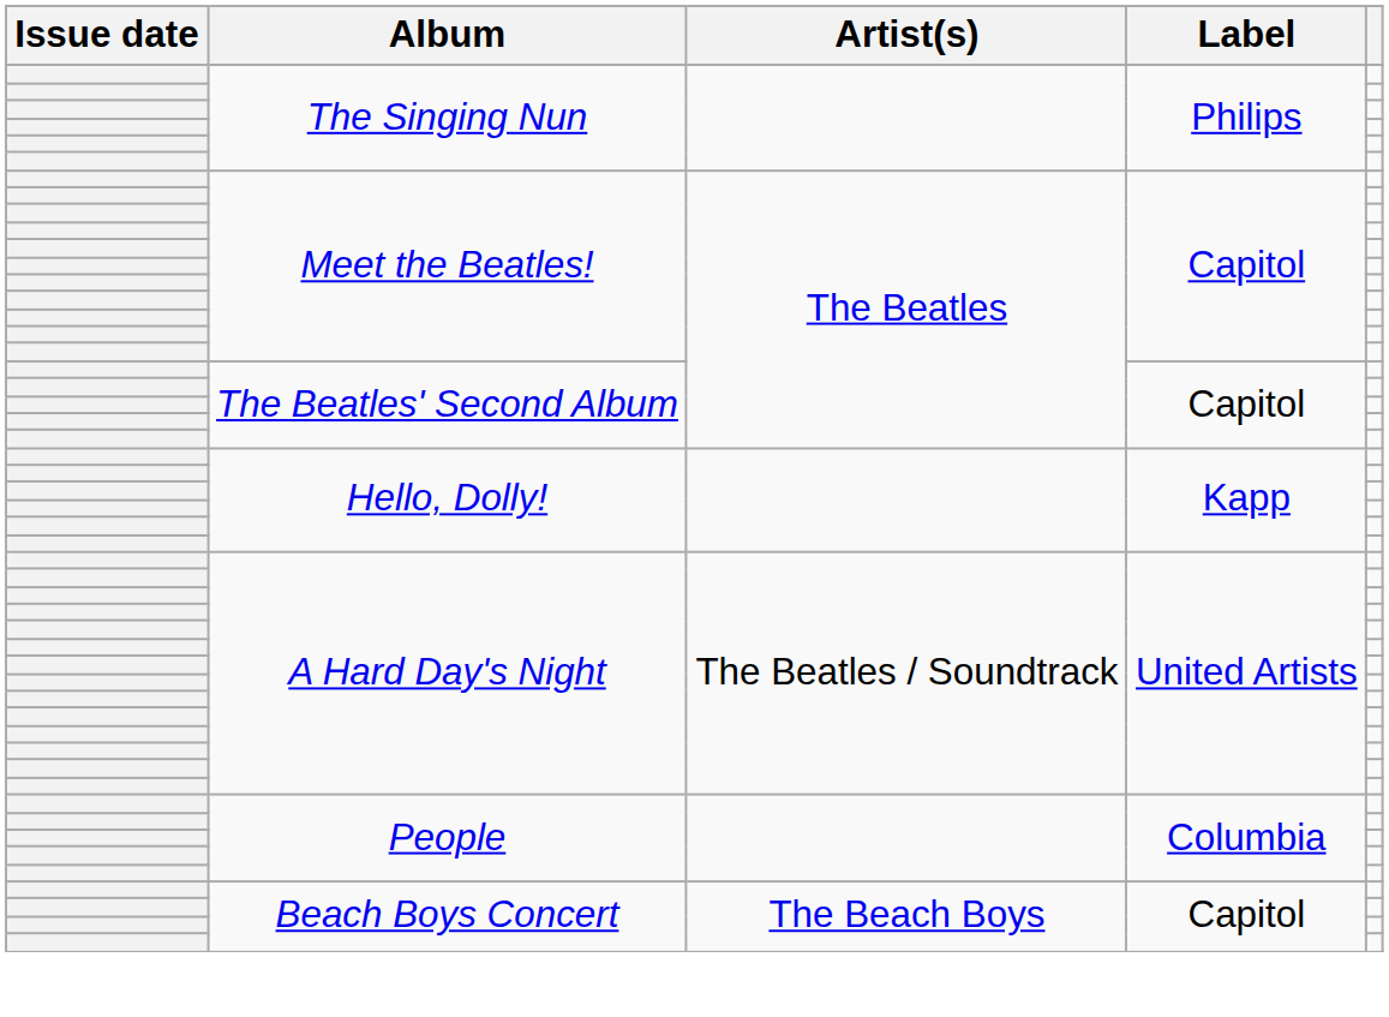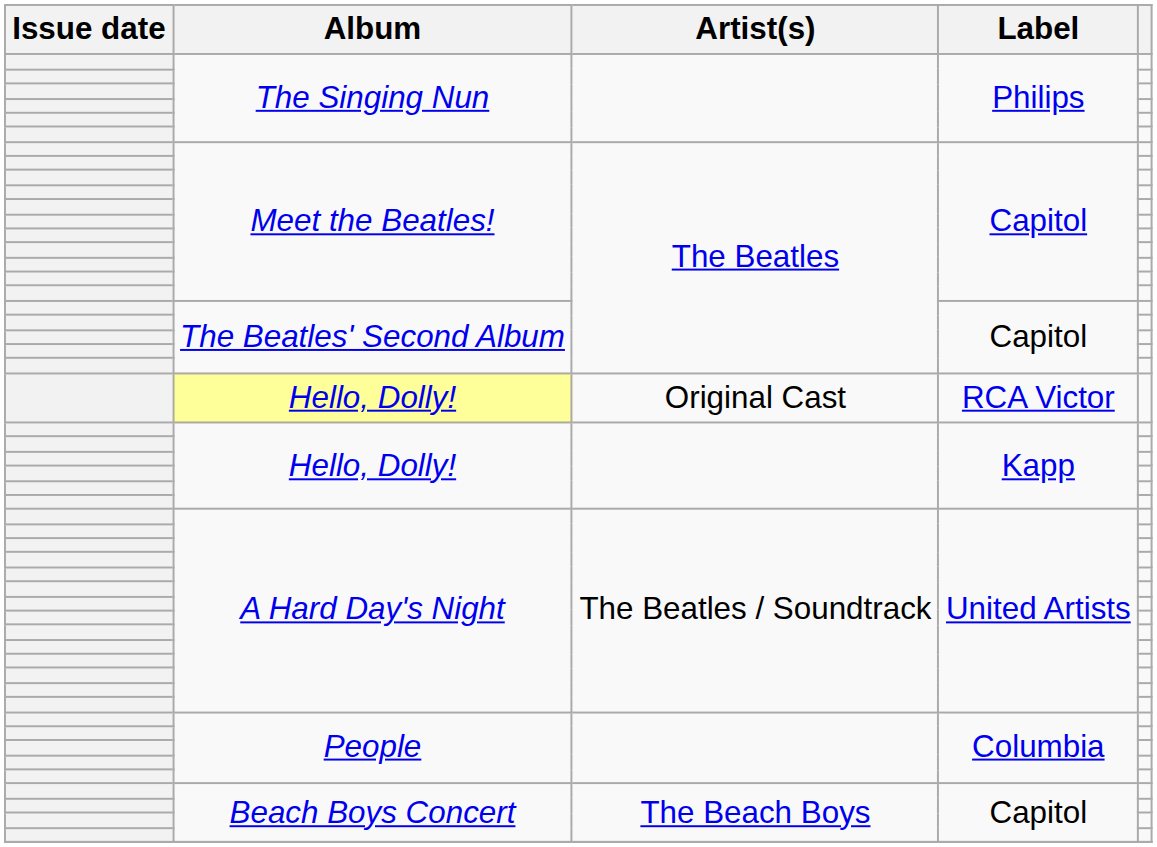 <table class="wikitable sortable plainrowheaders" style="text-align: center">
 <tr>
 <th scope=col>Issue date</th>
 <th scope=col>Album</th>
 <th scope=col>Artist(s)</th>
 <th scope=col>Label</th>
 <th scope=col class="unsortable"></th>
 </tr>
 <tr>
 <th scope="row"></th>
 <td rowspan=6><em><a href='#'>The Singing Nun</a></em></td>
 <td rowspan=6></td>
 <td rowspan=6><a href='#'>Philips</a></td>
 <td align="center"></td>
 </tr>
 <tr>
 <th scope="row"></th>
 <td align="center"></td>
 </tr>
 <tr>
 <th scope="row"></th>
 <td align="center"></td>
 </tr>
 <tr>
 <th scope="row"></th>
 <td align="center"></td>
 </tr>
 <tr>
 <th scope="row"></th>
 <td align="center"></td>
 </tr>
 <tr>
 <th scope="row"></th>
 <td align="center"></td>
 </tr>
 <tr>
 <th scope="row"></th>
 <td rowspan=11><em><a href='#'>Meet the Beatles!</a></em></td>
 <td rowspan=16 data-sort-value="Beatles, The"><a href='#'>The Beatles</a></td>
 <td rowspan=11><a href='#'>Capitol</a></td>
 <td align="center"></td>
 </tr>
 <tr>
 <th scope="row"></th>
 <td align="center"></td>
 </tr>
 <tr>
 <th scope="row"></th>
 <td align="center"></td>
 </tr>
 <tr>
 <th scope="row"></th>
 <td align="center"></td>
 </tr>
 <tr>
 <th scope="row"></th>
 <td align="center"></td>
 </tr>
 <tr>
 <th scope="row"></th>
 <td align="center"></td>
 </tr>
 <tr>
 <th scope="row"></th>
 <td align="center"></td>
 </tr>
 <tr>
 <th scope="row"></th>
 <td align="center"></td>
 </tr>
 <tr>
 <th scope="row"></th>
 <td align="center"></td>
 </tr>
 <tr>
 <th scope="row"></th>
 <td align="center"></td>
 </tr>
 <tr>
 <th scope="row"></th>
 <td align="center"></td>
 </tr>
 <tr>
 <th scope="row"></th>
 <td rowspan=5><em><a href='#'>The Beatles' Second Album</a></em></td>
 <td rowspan=5>Capitol</td>
 <td align="center"></td>
 </tr>
 <tr>
 <th scope="row"></th>
 <td align="center"></td>
 </tr>
 <tr>
 <th scope="row"></th>
 <td align="center"></td>
 </tr>
 <tr>
 <th scope="row"></th>
 <td align="center"></td>
 </tr>
 <tr>
 <th scope="row"></th>
+<td align="center"></td>
+</tr>
+<tr>
+<th scope="row"></th>
+<td bgcolor=#FFFF99><em><a href='#'>Hello, Dolly!</a></em> </td>
+<td>Original Cast</td>
+<td><a href='#'>RCA Victor</a></td>
 <td align="center"></td>
 </tr>
 <tr>
 <th scope="row"></th>
 <td rowspan=6><em><a href='#'>Hello, Dolly!</a></em></td>
 <td rowspan=6></td>
 <td rowspan=6><a href='#'>Kapp</a></td>
 <td align="center"></td>
 </tr>
 <tr>
 <th scope="row"></th>
 <td align="center"></td>
 </tr>
 <tr>
 <th scope="row"></th>
 <td align="center"></td>
 </tr>
 <tr>
 <th scope="row"></th>
 <td align="center"></td>
 </tr>
 <tr>
 <th scope="row"></th>
 <td align="center"></td>
 </tr>
 <tr>
 <th scope="row"></th>
 <td align="center"></td>
 </tr>
 <tr>
 <th scope="row"></th>
 <td rowspan=14><em><a href='#'>A Hard Day's Night</a></em></td>
 <td rowspan=14 data-sort-value="Beatles , The">The Beatles / Soundtrack</td>
 <td rowspan=14><a href='#'>United Artists</a></td>
 <td align="center"></td>
 </tr>
 <tr>
 <th scope="row"></th>
 <td align="center"></td>
 </tr>
 <tr>
 <th scope="row"></th>
 <td align="center"></td>
 </tr>
 <tr>
 <th scope="row"></th>
 <td align="center"></td>
 </tr>
 <tr>
 <th scope="row"></th>
 <td align="center"></td>
 </tr>
 <tr>
 <th scope="row"></th>
 <td align="center"></td>
 </tr>
 <tr>
 <th scope="row"></th>
 <td align="center"></td>
 </tr>
 <tr>
 <th scope="row"></th>
 <td align="center"></td>
 </tr>
 <tr>
 <th scope="row"></th>
 <td align="center"></td>
 </tr>
 <tr>
 <th scope="row"></th>
 <td align="center"></td>
 </tr>
 <tr>
 <th scope="row"></th>
 <td align="center"></td>
 </tr>
 <tr>
 <th scope="row"></th>
 <td align="center"></td>
 </tr>
 <tr>
 <th scope="row"></th>
 <td align="center"></td>
 </tr>
 <tr>
 <th scope="row"></th>
 <td align="center"></td>
 </tr>
 <tr>
 <th scope="row"></th>
 <td rowspan=5><em><a href='#'>People</a></em></td>
 <td rowspan=5></td>
 <td rowspan=5><a href='#'>Columbia</a></td>
 <td align="center"></td>
 </tr>
 <tr>
 <th scope="row"></th>
 <td align="center"></td>
 </tr>
 <tr>
 <th scope="row"></th>
 <td align="center"></td>
 </tr>
 <tr>
 <th scope="row"></th>
 <td align="center"></td>
 </tr>
 <tr>
 <th scope="row"></th>
 <td align="center"></td>
 </tr>
 <tr>
 <th scope="row"></th>
 <td rowspan=4><em><a href='#'>Beach Boys Concert</a></em></td>
 <td rowspan=4 data-sort-value="Beach Boys, The"><a href='#'>The Beach Boys</a></td>
 <td rowspan=4>Capitol</td>
 <td align="center"></td>
 </tr>
 <tr>
 <th scope="row"></th>
 <td align="center"></td>
 </tr>
 <tr>
 <th scope="row"></th>
 <td align="center"></td>
 </tr>
 <tr>
 <th scope="row"></th>
 <td align="center"></td>
 </tr>
 <tr>
 </tr>
 </table>
